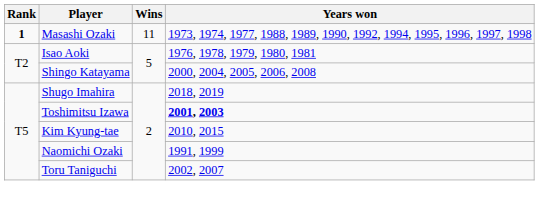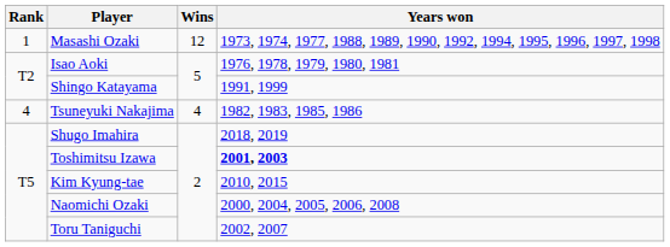 <table class="wikitable" style="text-align:center">
 <tr>
 <th>Rank</th>
 <th>Player</th>
 <th>Wins</th>
 <th>Years won</th>
 </tr>
 <tr>
-<td><strong>1</strong></td>
+<td>1</td>
 <td align=left> <a href='#'>Masashi Ozaki</a></td>
-<td>11</td>
+<td>12</td>
 <td><a href='#'>1973</a>, <a href='#'>1974</a>, <a href='#'>1977</a>, <a href='#'>1988</a>, <a href='#'>1989</a>, <a href='#'>1990</a>, <a href='#'>1992</a>, <a href='#'>1994</a>, <a href='#'>1995</a>, <a href='#'>1996</a>, <a href='#'>1997</a>, <a href='#'>1998</a></td>
 </tr>
 <tr>
 <td rowspan=2>T2</td>
 <td align=left> <a href='#'>Isao Aoki</a></td>
 <td rowspan=2>5</td>
 <td align=left><a href='#'>1976</a>, <a href='#'>1978</a>, <a href='#'>1979</a>, <a href='#'>1980</a>, <a href='#'>1981</a></td>
 </tr>
 <tr>
 <td align=left> <a href='#'>Shingo Katayama</a></td>
-<td align=left><a href='#'>2000</a>, <a href='#'>2004</a>, <a href='#'>2005</a>, <a href='#'>2006</a>, <a href='#'>2008</a></td>
+<td align=left><a href='#'>1991</a>, <a href='#'>1999</a></td>
+</tr>
+<tr>
+<td>4</td>
+<td align=left> <a href='#'>Tsuneyuki Nakajima</a></td>
+<td>4</td>
+<td align=left><a href='#'>1982</a>, <a href='#'>1983</a>, <a href='#'>1985</a>, <a href='#'>1986</a></td>
 </tr>
 <tr>
 <td rowspan=5>T5</td>
 <td align=left> <a href='#'>Shugo Imahira</a></td>
 <td rowspan=5>2</td>
 <td align=left><a href='#'>2018</a>,  <a href='#'>2019</a></td>
 </tr>
 <tr>
 <td align=left> <a href='#'>Toshimitsu Izawa</a></td>
 <td align=left><strong><a href='#'>2001</a>, <a href='#'>2003</a></strong></td>
 </tr>
 <tr>
 <td align=left> <a href='#'>Kim Kyung-tae</a></td>
 <td align=left><a href='#'>2010</a>, <a href='#'>2015</a></td>
 </tr>
 <tr>
 <td align=left> <a href='#'>Naomichi Ozaki</a></td>
-<td align=left><a href='#'>1991</a>, <a href='#'>1999</a></td>
+<td align=left><a href='#'>2000</a>, <a href='#'>2004</a>, <a href='#'>2005</a>, <a href='#'>2006</a>, <a href='#'>2008</a></td>
 </tr>
 <tr>
 <td align=left> <a href='#'>Toru Taniguchi</a></td>
 <td align=left><a href='#'>2002</a>, <a href='#'>2007</a></td>
 </tr>
 </table>
